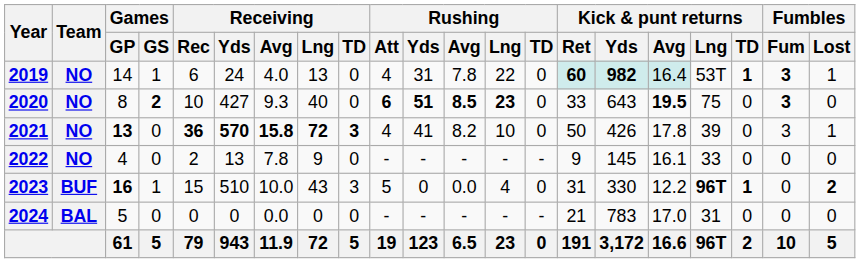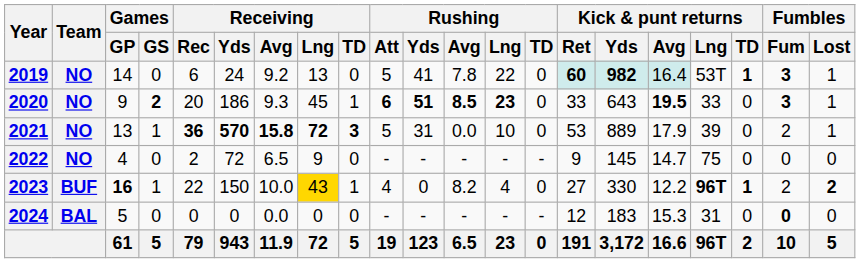 <table class="wikitable" style="text-align: center;">
 <tr>
 <th rowspan="2">Year</th>
 <th rowspan="2">Team</th>
 <th colspan="2">Games</th>
 <th colspan="5">Receiving</th>
 <th colspan="5">Rushing</th>
 <th colspan="5">Kick & punt returns</th>
 <th colspan="2">Fumbles</th>
 </tr>
 <tr>
 <th>GP</th>
 <th>GS</th>
 <th>Rec</th>
 <th>Yds</th>
 <th>Avg</th>
 <th>Lng</th>
 <th>TD</th>
 <th>Att</th>
 <th>Yds</th>
 <th>Avg</th>
 <th>Lng</th>
 <th>TD</th>
 <th>Ret</th>
 <th>Yds</th>
 <th>Avg</th>
 <th>Lng</th>
 <th>TD</th>
 <th>Fum</th>
 <th>Lost</th>
 </tr>
 <tr>
 <th><a href='#'>2019</a></th>
 <th><a href='#'>NO</a></th>
 <td>14</td>
-<td>1</td>
+<td>0</td>
 <td>6</td>
 <td>24</td>
-<td>4.0</td>
+<td>9.2</td>
 <td>13</td>
 <td>0</td>
-<td>4</td>
-<td>31</td>
+<td>5</td>
+<td>41</td>
 <td>7.8</td>
 <td>22</td>
 <td>0</td>
 <td style="background:#cfecec"><strong>60</strong></td>
 <td style="background:#cfecec"><strong>982</strong></td>
 <td style="background:#cfecec">16.4</td>
 <td>53T</td>
 <td><strong>1</strong></td>
 <td><strong>3</strong></td>
 <td>1</td>
 </tr>
 <tr>
 <th><a href='#'>2020</a></th>
 <th><a href='#'>NO</a></th>
-<td>8</td>
+<td>9</td>
 <td><strong>2</strong></td>
-<td>10</td>
-<td>427</td>
+<td>20</td>
+<td>186</td>
 <td>9.3</td>
-<td>40</td>
-<td>0</td>
+<td>45</td>
+<td>1</td>
 <td><strong>6</strong></td>
 <td><strong>51</strong></td>
 <td><strong>8.5</strong></td>
 <td><strong>23</strong></td>
 <td>0</td>
 <td>33</td>
 <td>643</td>
 <td><strong>19.5</strong></td>
-<td>75</td>
+<td>33</td>
 <td>0</td>
 <td><strong>3</strong></td>
-<td>0</td>
+<td>1</td>
 </tr>
 <tr>
 <th><a href='#'>2021</a></th>
 <th><a href='#'>NO</a></th>
-<td><strong>13</strong></td>
-<td>0</td>
+<td>13</td>
+<td>1</td>
 <td><strong>36</strong></td>
 <td><strong>570</strong></td>
 <td><strong>15.8</strong></td>
 <td><strong>72</strong></td>
 <td><strong>3</strong></td>
-<td>4</td>
-<td>41</td>
-<td>8.2</td>
+<td>5</td>
+<td>31</td>
+<td>0.0</td>
 <td>10</td>
 <td>0</td>
-<td>50</td>
-<td>426</td>
-<td>17.8</td>
+<td>53</td>
+<td>889</td>
+<td>17.9</td>
 <td>39</td>
 <td>0</td>
-<td>3</td>
+<td>2</td>
 <td>1</td>
 </tr>
 <tr>
 <th><a href='#'>2022</a></th>
 <th><a href='#'>NO</a></th>
 <td>4</td>
 <td>0</td>
 <td>2</td>
-<td>13</td>
-<td>7.8</td>
+<td>72</td>
+<td>6.5</td>
 <td>9</td>
 <td>0</td>
 <td>-</td>
 <td>-</td>
 <td>-</td>
 <td>-</td>
 <td>-</td>
 <td>9</td>
 <td>145</td>
-<td>16.1</td>
-<td>33</td>
+<td>14.7</td>
+<td>75</td>
 <td>0</td>
 <td>0</td>
 <td>0</td>
 </tr>
 <tr>
 <th><a href='#'>2023</a></th>
 <th><a href='#'>BUF</a></th>
 <td><strong>16</strong></td>
 <td>1</td>
-<td>15</td>
-<td>510</td>
+<td>22</td>
+<td>150</td>
 <td>10.0</td>
-<td>43</td>
-<td>3</td>
-<td>5</td>
-<td>0</td>
-<td>0.0</td>
+<td style="background: gold;">43</td>
+<td>1</td>
 <td>4</td>
 <td>0</td>
-<td>31</td>
+<td>8.2</td>
+<td>4</td>
+<td>0</td>
+<td>27</td>
 <td>330</td>
 <td>12.2</td>
 <td><strong>96T</strong></td>
 <td><strong>1</strong></td>
-<td>0</td>
+<td>2</td>
 <td><strong>2</strong></td>
 </tr>
 <tr>
 <th><a href='#'>2024</a></th>
 <th><a href='#'>BAL</a></th>
 <td>5</td>
 <td>0</td>
 <td>0</td>
 <td>0</td>
 <td>0.0</td>
 <td>0</td>
 <td>0</td>
 <td>-</td>
 <td>-</td>
 <td>-</td>
 <td>-</td>
 <td>-</td>
-<td>21</td>
-<td>783</td>
-<td>17.0</td>
+<td>12</td>
+<td>183</td>
+<td>15.3</td>
 <td>31</td>
 <td>0</td>
-<td>0</td>
+<td><strong>0</strong></td>
 <td>0</td>
 </tr>
 <tr>
 <th colspan="2"></th>
 <th>61</th>
 <th>5</th>
 <th>79</th>
 <th>943</th>
 <th>11.9</th>
 <th>72</th>
 <th>5</th>
 <th>19</th>
 <th>123</th>
 <th>6.5</th>
 <th>23</th>
 <th>0</th>
 <th>191</th>
 <th>3,172</th>
 <th>16.6</th>
 <th>96T</th>
 <th>2</th>
 <th>10</th>
 <th>5</th>
 </tr>
 </table>
